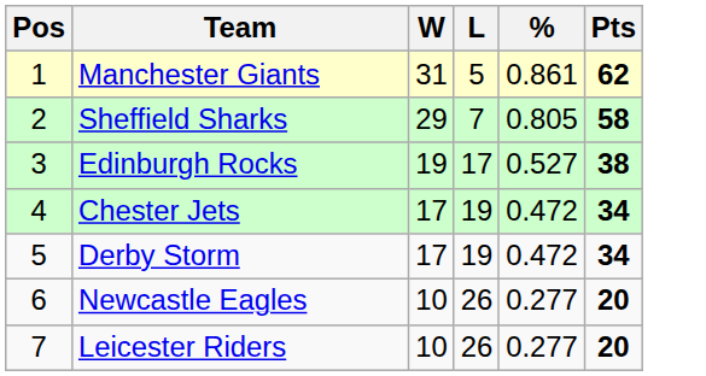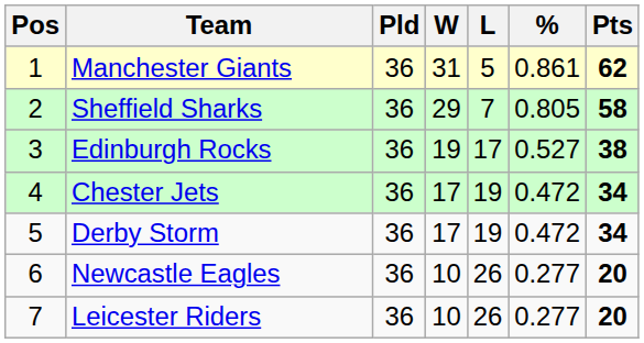 <table class="wikitable" style="text-align: center;">
 <tr>
 <th>Pos</th>
 <th scope="col" style="width: 180px;">Team</th>
+<th>Pld</th>
 <th>W</th>
 <th>L</th>
 <th>%</th>
 <th>Pts</th>
 </tr>
 <tr style="background: #ffffcc;">
 <td>1</td>
 <td style="text-align:left;"><a href='#'>Manchester Giants</a></td>
+<td>36</td>
 <td>31</td>
 <td>5</td>
 <td>0.861</td>
 <td><strong>62</strong></td>
 </tr>
 <tr style="background: #ccffcc;">
 <td>2</td>
 <td style="text-align:left;"><a href='#'>Sheffield Sharks</a></td>
+<td>36</td>
 <td>29</td>
 <td>7</td>
 <td>0.805</td>
 <td><strong>58</strong></td>
 </tr>
 <tr style="background: #ccffcc;">
 <td>3</td>
 <td style="text-align:left;"><a href='#'>Edinburgh Rocks</a></td>
+<td>36</td>
 <td>19</td>
 <td>17</td>
 <td>0.527</td>
 <td><strong>38</strong></td>
 </tr>
 <tr style="background: #ccffcc;">
 <td>4</td>
 <td style="text-align:left;"><a href='#'>Chester Jets</a></td>
+<td>36</td>
 <td>17</td>
 <td>19</td>
 <td>0.472</td>
 <td><strong>34</strong></td>
 </tr>
 <tr style="background: ;">
 <td>5</td>
 <td style="text-align:left;"><a href='#'>Derby Storm</a></td>
+<td>36</td>
 <td>17</td>
 <td>19</td>
 <td>0.472</td>
 <td><strong>34</strong></td>
 </tr>
 <tr style="background: ;">
 <td>6</td>
 <td style="text-align:left;"><a href='#'>Newcastle Eagles</a></td>
+<td>36</td>
 <td>10</td>
 <td>26</td>
 <td>0.277</td>
 <td><strong>20</strong></td>
 </tr>
 <tr style="background: ;">
 <td>7</td>
 <td style="text-align:left;"><a href='#'>Leicester Riders</a></td>
+<td>36</td>
 <td>10</td>
 <td>26</td>
 <td>0.277</td>
 <td><strong>20</strong></td>
 </tr>
 </table>
